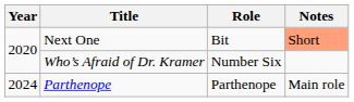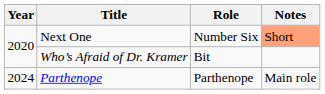 <table class="wikitable plainrowheaders sortable">
 <tr>
 <th scope="col">Year</th>
 <th scope="col">Title</th>
 <th scope="col">Role</th>
 <th class="unsortable">Notes</th>
 </tr>
 <tr>
 <td rowspan="2">2020</td>
 <td>Next One</td>
-<td>Bit</td>
+<td>Number Six</td>
 <td style="background: lightsalmon;">Short</td>
 </tr>
 <tr>
 <td><em>Who’s Afraid of Dr. Kramer</em></td>
-<td>Number Six</td>
+<td>Bit</td>
 <td></td>
 </tr>
 <tr>
 <td>2024</td>
 <td><a href='#'><em>Parthenope</em></a></td>
 <td>Parthenope</td>
 <td>Main role</td>
 </tr>
 </table>
